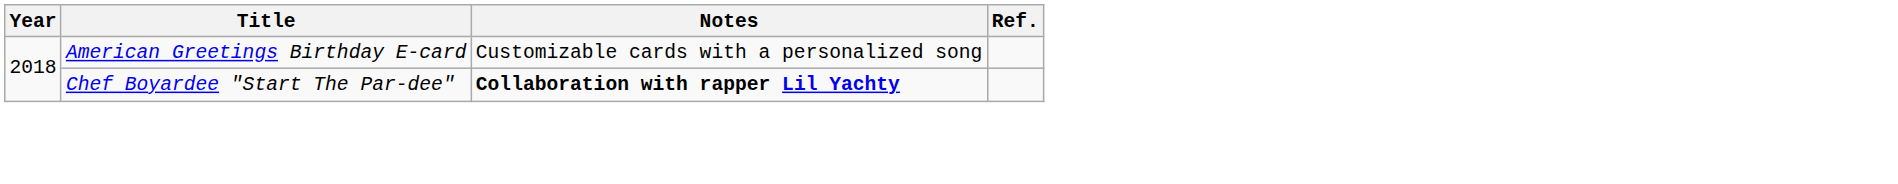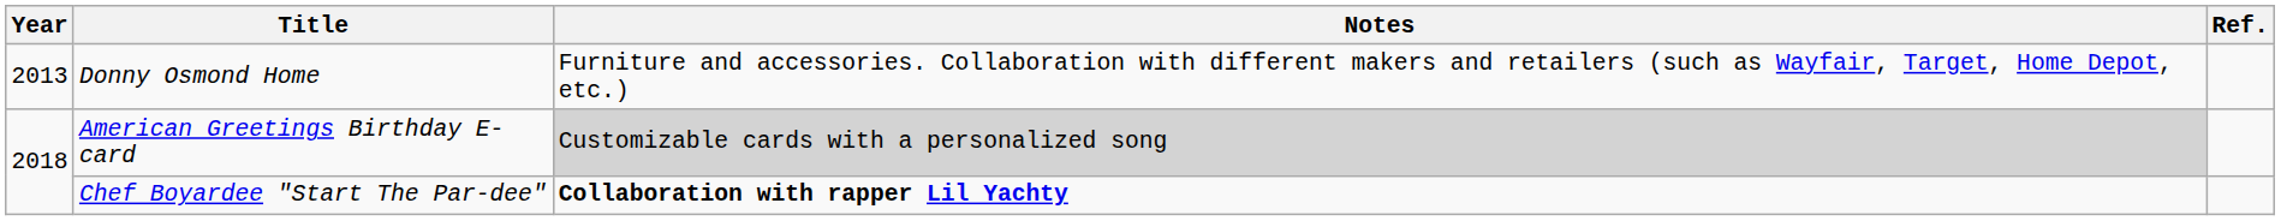 <table class="wikitable sortable">
 <tr>
 <th>Year</th>
 <th>Title</th>
 <th>Notes</th>
 <th>Ref.</th>
 </tr>
 <tr>
+<td>2013</td>
+<td><em>Donny Osmond Home</em></td>
+<td>Furniture and accessories. Collaboration with different makers and retailers (such as <a href='#'>Wayfair</a>, <a href='#'>Target</a>, <a href='#'>Home Depot</a>, etc.)</td>
+<td></td>
+</tr>
+<tr>
 <td rowspan="2">2018</td>
 <td><em><a href='#'>American Greetings</a> Birthday E-card</em></td>
-<td>Customizable cards with a personalized song</td>
+<td style="background: lightgrey;">Customizable cards with a personalized song</td>
 <td></td>
 </tr>
 <tr>
 <td><em><a href='#'>Chef Boyardee</a> "Start The Par-dee"</em></td>
 <td><strong>Collaboration with rapper <a href='#'>Lil Yachty</a></strong></td>
 <td></td>
 </tr>
 </table>
